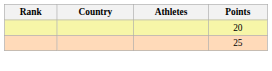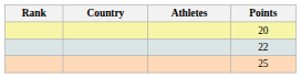 <table class="wikitable" width=65% style="font-size:90%; text-align:center;">
 <tr>
 <th>Rank</th>
 <th>Country</th>
 <th>Athletes</th>
 <th>Points</th>
 </tr>
 <tr bgcolor="#F7F6A8">
 <td></td>
 <td align=left></td>
 <td></td>
 <td>20</td>
 </tr>
+<tr bgcolor="#DCE5E5">
+<td></td>
+<td align=left></td>
+<td></td>
+<td>22</td>
+</tr>
 <tr bgcolor="#FFDAB9">
 <td></td>
 <td align=left></td>
 <td></td>
 <td>25</td>
 </tr>
 </table>
